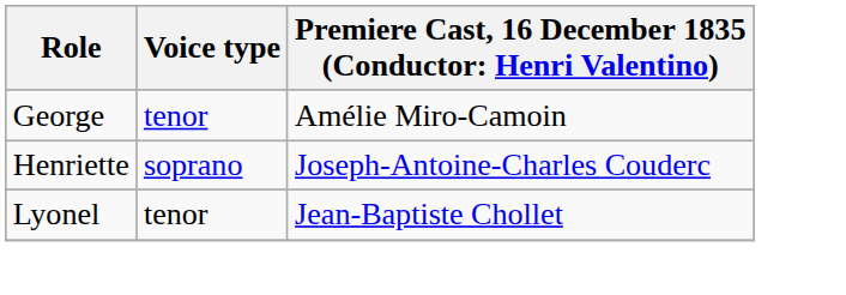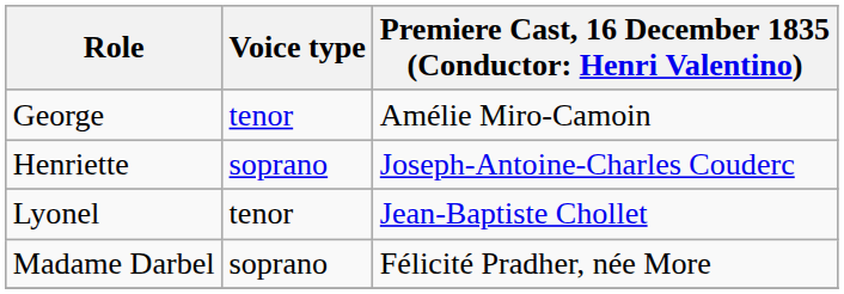 <table class="wikitable">
 <tr>
 <th>Role</th>
 <th>Voice type</th>
 <th>Premiere Cast, 16 December 1835<br>(Conductor: <a href='#'>Henri&nbsp;Valentino</a>)</th>
 </tr>
 <tr>
 <td>George</td>
 <td><a href='#'>tenor</a></td>
 <td>Amélie Miro-Camoin</td>
 </tr>
 <tr>
 <td>Henriette</td>
 <td><a href='#'>soprano</a></td>
 <td><a href='#'>Joseph-Antoine-Charles Couderc</a></td>
 </tr>
 <tr>
 <td>Lyonel</td>
 <td>tenor</td>
 <td><a href='#'>Jean-Baptiste Chollet</a></td>
 </tr>
 <tr>
+<td>Madame Darbel</td>
+<td>soprano</td>
+<td>Félicité Pradher, née More</td>
+</tr>
+<tr>
 </tr>
 </table>
